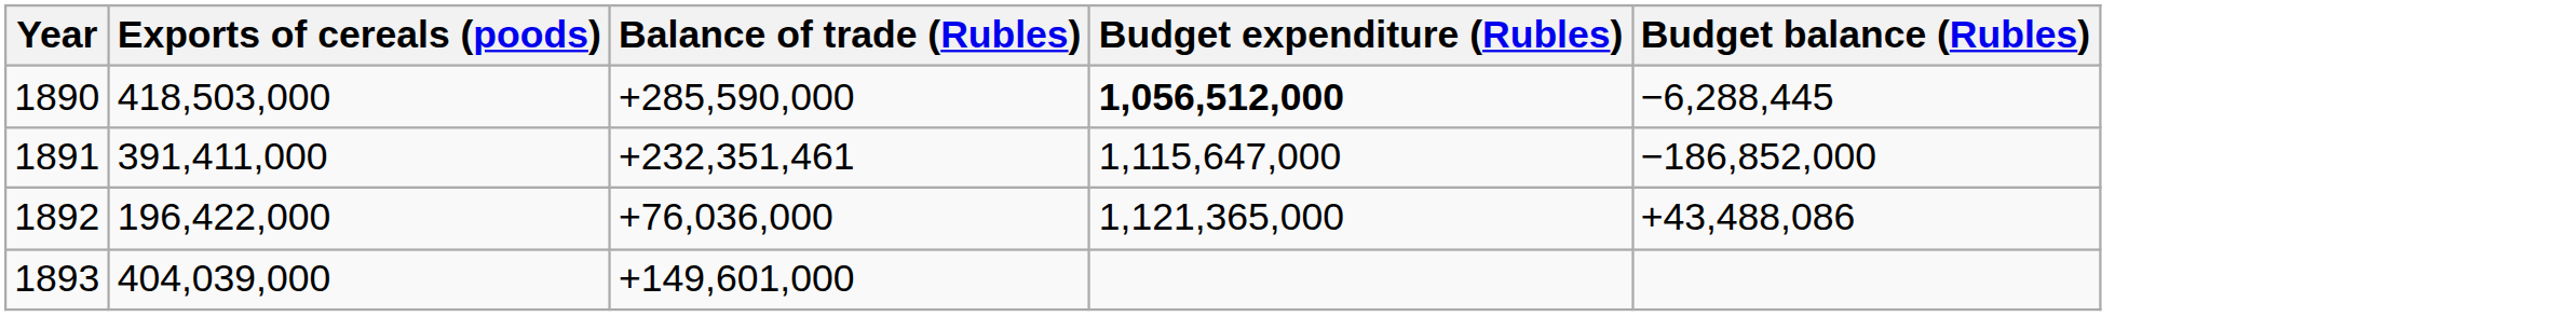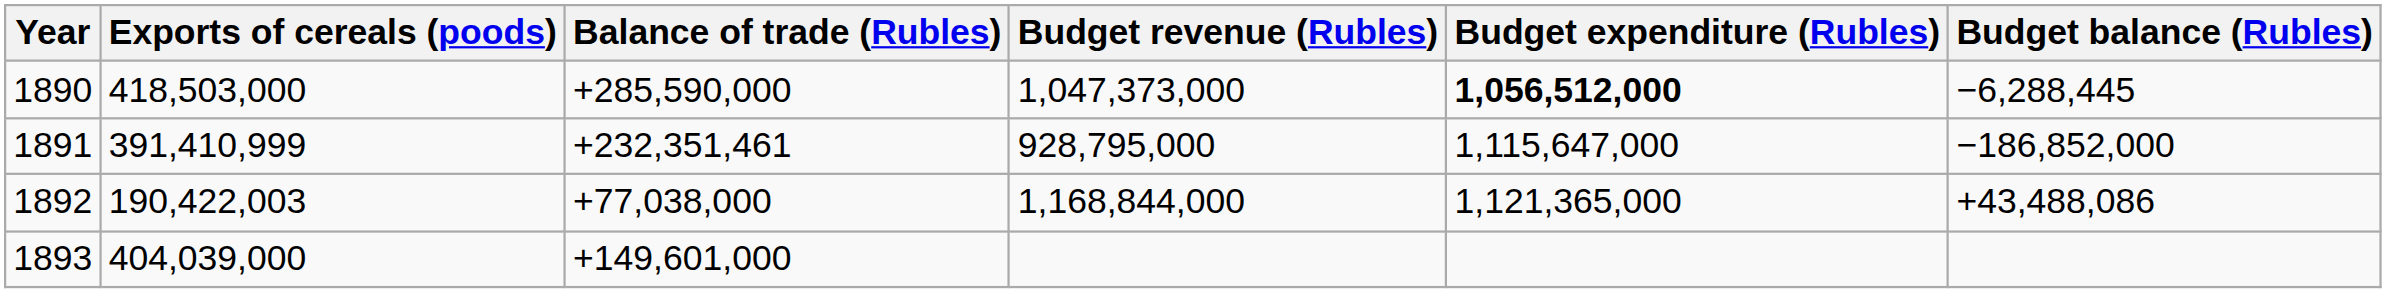 <table class="wikitable" border="0">
 <tr>
 <th>Year</th>
 <th>Exports of cereals (<a href='#'>poods</a>)</th>
 <th>Balance of trade (<a href='#'>Rubles</a>)</th>
+<th>Budget revenue (<a href='#'>Rubles</a>)</th>
 <th>Budget expenditure (<a href='#'>Rubles</a>)</th>
 <th>Budget balance (<a href='#'>Rubles</a>)</th>
 </tr>
 <tr>
 <td>1890</td>
 <td>418,503,000</td>
 <td>+285,590,000</td>
+<td>1,047,373,000</td>
 <td><strong>1,056,512,000</strong></td>
 <td>−6,288,445</td>
 </tr>
 <tr>
 <td>1891</td>
-<td>391,411,000</td>
+<td>391,410,999</td>
 <td>+232,351,461</td>
+<td>928,795,000</td>
 <td>1,115,647,000</td>
 <td>−186,852,000</td>
 </tr>
 <tr>
 <td>1892</td>
-<td>196,422,000</td>
-<td>+76,036,000</td>
+<td>190,422,003</td>
+<td>+77,038,000</td>
+<td>1,168,844,000</td>
 <td>1,121,365,000</td>
 <td>+43,488,086</td>
 </tr>
 <tr>
 <td>1893</td>
 <td>404,039,000</td>
 <td>+149,601,000</td>
 <td></td>
 <td></td>
+<td></td>
 </tr>
 </table>
